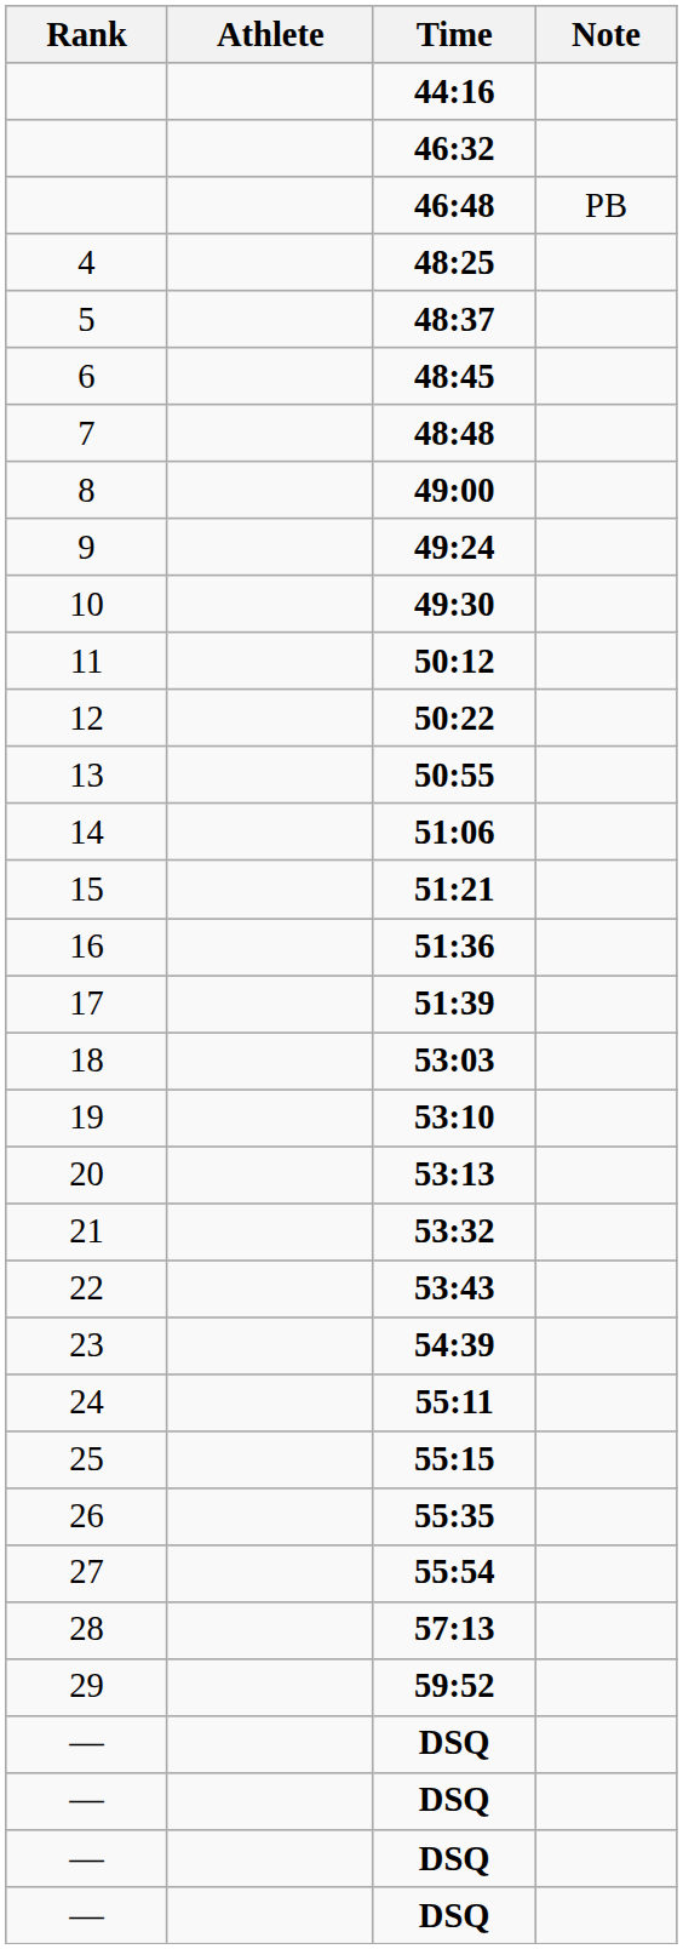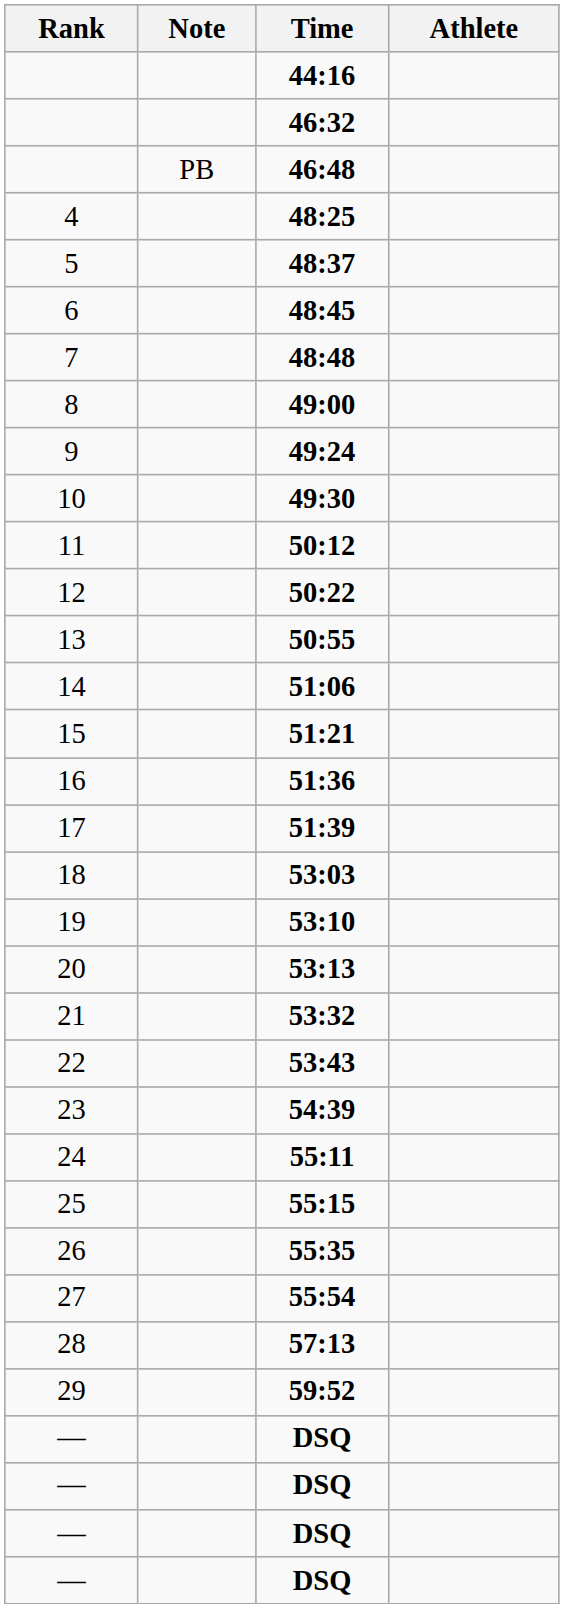 <table class="wikitable" style=" text-align:center; font-size:110%;" width="55%">
 <tr>
 <th>Rank</th>
+<th>Note</th>
+<th>Time</th>
 <th>Athlete</th>
-<th>Time</th>
-<th>Note</th>
 </tr>
 <tr>
 <td></td>
+<td></td>
+<td><strong>44:16</strong></td>
 <td align=left></td>
-<td><strong>44:16</strong></td>
-<td></td>
 </tr>
 <tr>
 <td></td>
+<td></td>
+<td><strong>46:32</strong></td>
 <td align=left></td>
-<td><strong>46:32</strong></td>
-<td></td>
 </tr>
 <tr>
 <td></td>
+<td>PB</td>
+<td><strong>46:48</strong></td>
 <td align=left></td>
-<td><strong>46:48</strong></td>
-<td>PB</td>
 </tr>
 <tr>
 <td>4</td>
+<td></td>
+<td><strong>48:25</strong></td>
 <td align=left></td>
-<td><strong>48:25</strong></td>
-<td></td>
 </tr>
 <tr>
 <td>5</td>
+<td></td>
+<td><strong>48:37</strong></td>
 <td align=left></td>
-<td><strong>48:37</strong></td>
-<td></td>
 </tr>
 <tr>
 <td>6</td>
+<td></td>
+<td><strong>48:45</strong></td>
 <td align=left></td>
-<td><strong>48:45</strong></td>
-<td></td>
 </tr>
 <tr>
 <td>7</td>
+<td></td>
+<td><strong>48:48</strong></td>
 <td align=left></td>
-<td><strong>48:48</strong></td>
-<td></td>
 </tr>
 <tr>
 <td>8</td>
+<td></td>
+<td><strong>49:00</strong></td>
 <td align=left></td>
-<td><strong>49:00</strong></td>
-<td></td>
 </tr>
 <tr>
 <td>9</td>
+<td></td>
+<td><strong>49:24</strong></td>
 <td align=left></td>
-<td><strong>49:24</strong></td>
-<td></td>
 </tr>
 <tr>
 <td>10</td>
+<td></td>
+<td><strong>49:30</strong></td>
 <td align=left></td>
-<td><strong>49:30</strong></td>
-<td></td>
 </tr>
 <tr>
 <td>11</td>
+<td></td>
+<td><strong>50:12</strong></td>
 <td align=left></td>
-<td><strong>50:12</strong></td>
-<td></td>
 </tr>
 <tr>
 <td>12</td>
+<td></td>
+<td><strong>50:22</strong></td>
 <td align=left></td>
-<td><strong>50:22</strong></td>
-<td></td>
 </tr>
 <tr>
 <td>13</td>
+<td></td>
+<td><strong>50:55</strong></td>
 <td align=left></td>
-<td><strong>50:55</strong></td>
-<td></td>
 </tr>
 <tr>
 <td>14</td>
+<td></td>
+<td><strong>51:06</strong></td>
 <td align=left></td>
-<td><strong>51:06</strong></td>
-<td></td>
 </tr>
 <tr>
 <td>15</td>
+<td></td>
+<td><strong>51:21</strong></td>
 <td align=left></td>
-<td><strong>51:21</strong></td>
-<td></td>
 </tr>
 <tr>
 <td>16</td>
+<td></td>
+<td><strong>51:36</strong></td>
 <td align=left></td>
-<td><strong>51:36</strong></td>
-<td></td>
 </tr>
 <tr>
 <td>17</td>
+<td></td>
+<td><strong>51:39</strong></td>
 <td align=left></td>
-<td><strong>51:39</strong></td>
-<td></td>
 </tr>
 <tr>
 <td>18</td>
+<td></td>
+<td><strong>53:03</strong></td>
 <td align=left></td>
-<td><strong>53:03</strong></td>
-<td></td>
 </tr>
 <tr>
 <td>19</td>
+<td></td>
+<td><strong>53:10</strong></td>
 <td align=left></td>
-<td><strong>53:10</strong></td>
-<td></td>
 </tr>
 <tr>
 <td>20</td>
+<td></td>
+<td><strong>53:13</strong></td>
 <td align=left></td>
-<td><strong>53:13</strong></td>
-<td></td>
 </tr>
 <tr>
 <td>21</td>
+<td></td>
+<td><strong>53:32</strong></td>
 <td align=left></td>
-<td><strong>53:32</strong></td>
-<td></td>
 </tr>
 <tr>
 <td>22</td>
+<td></td>
+<td><strong>53:43</strong></td>
 <td align=left></td>
-<td><strong>53:43</strong></td>
-<td></td>
 </tr>
 <tr>
 <td>23</td>
+<td></td>
+<td><strong>54:39</strong></td>
 <td align=left></td>
-<td><strong>54:39</strong></td>
-<td></td>
 </tr>
 <tr>
 <td>24</td>
+<td></td>
+<td><strong>55:11</strong></td>
 <td align=left></td>
-<td><strong>55:11</strong></td>
-<td></td>
 </tr>
 <tr>
 <td>25</td>
+<td></td>
+<td><strong>55:15</strong></td>
 <td align=left></td>
-<td><strong>55:15</strong></td>
-<td></td>
 </tr>
 <tr>
 <td>26</td>
+<td></td>
+<td><strong>55:35</strong></td>
 <td align=left></td>
-<td><strong>55:35</strong></td>
-<td></td>
 </tr>
 <tr>
 <td>27</td>
+<td></td>
+<td><strong>55:54</strong></td>
 <td align=left></td>
-<td><strong>55:54</strong></td>
-<td></td>
 </tr>
 <tr>
 <td>28</td>
+<td></td>
+<td><strong>57:13</strong></td>
 <td align=left></td>
-<td><strong>57:13</strong></td>
-<td></td>
 </tr>
 <tr>
 <td>29</td>
+<td></td>
+<td><strong>59:52</strong></td>
 <td align=left></td>
-<td><strong>59:52</strong></td>
-<td></td>
 </tr>
 <tr>
 <td>—</td>
+<td></td>
+<td><strong>DSQ</strong></td>
 <td align=left></td>
-<td><strong>DSQ</strong></td>
-<td></td>
 </tr>
 <tr>
 <td>—</td>
+<td></td>
+<td><strong>DSQ</strong></td>
 <td align=left></td>
-<td><strong>DSQ</strong></td>
-<td></td>
 </tr>
 <tr>
 <td>—</td>
+<td></td>
+<td><strong>DSQ</strong></td>
 <td align=left></td>
-<td><strong>DSQ</strong></td>
-<td></td>
 </tr>
 <tr>
 <td>—</td>
+<td></td>
+<td><strong>DSQ</strong></td>
 <td align=left></td>
-<td><strong>DSQ</strong></td>
-<td></td>
 </tr>
 </table>
